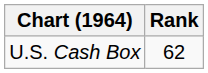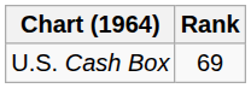 <table class="wikitable">
 <tr>
 <th>Chart (1964)</th>
 <th style="text-align:center;">Rank</th>
 </tr>
 <tr>
 <td>U.S. <em>Cash Box</em> </td>
-<td style="text-align:center;">62</td>
+<td style="text-align:center;">69</td>
 </tr>
 </table>
